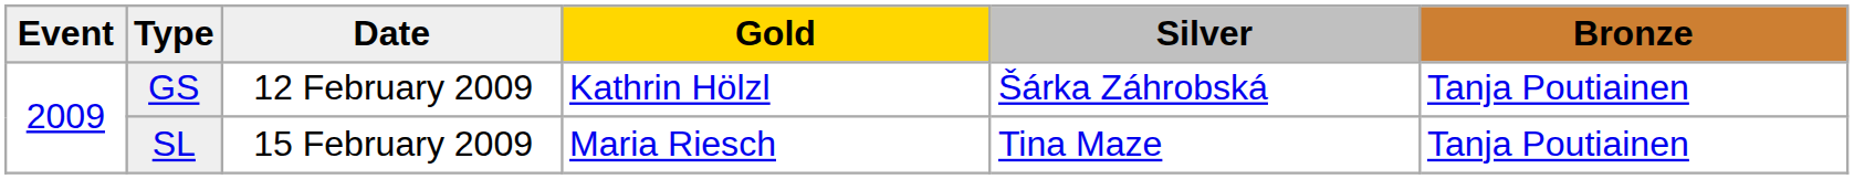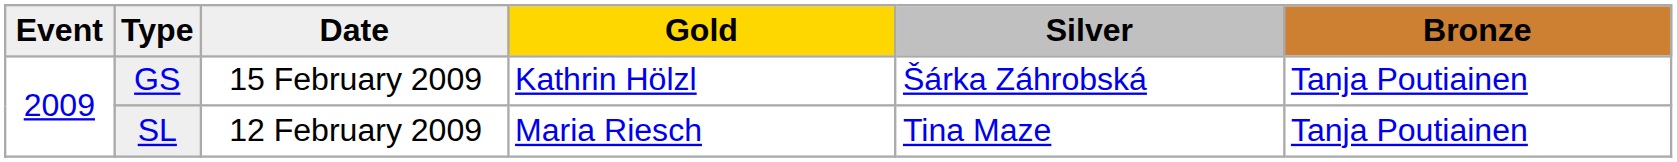 <table class="wikitable plainrowheaders" style="background:#fff; font-size:86%; line-height:15px; border:grey solid 1px; border-collapse:collapse;">
 <tr>
 <th style="background-color: #EFEFEF;" width="40">Event</th>
 <th style="background-color: #EFEFEF;" width="30">Type</th>
 <th style="background-color: #EFEFEF;" width="125">Date</th>
 <th style="background-color: #FFD700;" width="160">Gold</th>
 <th style="background-color: #C0C0C0;" width="160">Silver</th>
 <th style="background-color: #CD7F32;" width="160">Bronze</th>
 </tr>
 <tr>
 <td align=center rowspan=2><a href='#'>2009</a></td>
 <td align=center bgcolor=#EFEFEF><a href='#'>GS</a></td>
-<td align=right>12 February 2009  </td>
+<td align=right>15 February 2009  </td>
 <td> <a href='#'>Kathrin Hölzl</a></td>
 <td> <a href='#'>Šárka Záhrobská</a></td>
 <td> <a href='#'>Tanja Poutiainen</a></td>
 </tr>
 <tr>
 <td align=center bgcolor=#EFEFEF><a href='#'>SL</a></td>
-<td align=right>15 February 2009  </td>
+<td align=right>12 February 2009  </td>
 <td> <a href='#'>Maria Riesch</a></td>
 <td> <a href='#'>Tina Maze</a></td>
 <td> <a href='#'>Tanja Poutiainen</a></td>
 </tr>
 </table>
